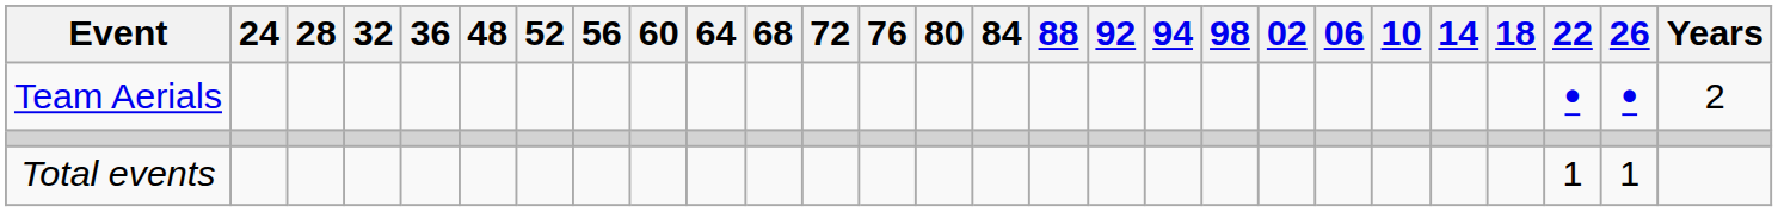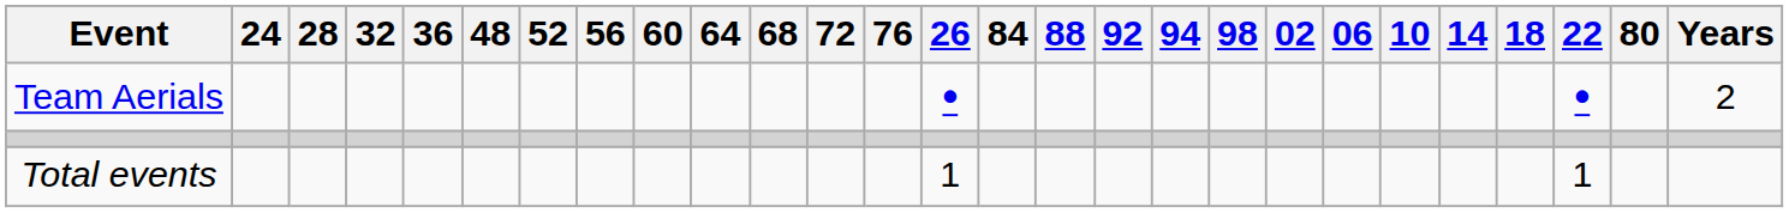 <table class="wikitable" style="text-align:center">
 <tr>
 <th>Event</th>
 <th>24</th>
 <th>28</th>
 <th>32</th>
 <th>36</th>
 <th>48</th>
 <th>52</th>
 <th>56</th>
 <th>60</th>
 <th>64</th>
 <th>68</th>
 <th>72</th>
 <th>76</th>
-<th>80</th>
+<th><a href='#'>26</a></th>
 <th>84</th>
 <th><a href='#'>88</a></th>
 <th><a href='#'>92</a></th>
 <th><a href='#'>94</a></th>
 <th><a href='#'>98</a></th>
 <th><a href='#'>02</a></th>
 <th><a href='#'>06</a></th>
 <th><a href='#'>10</a></th>
 <th><a href='#'>14</a></th>
 <th><a href='#'>18</a></th>
 <th><a href='#'>22</a></th>
-<th><a href='#'>26</a></th>
+<th>80</th>
 <th>Years</th>
 </tr>
 <tr>
 <td align=left><a href='#'>Team Aerials</a></td>
 <td></td>
 <td></td>
 <td></td>
 <td></td>
 <td></td>
 <td></td>
 <td></td>
 <td></td>
 <td></td>
 <td></td>
 <td></td>
 <td></td>
-<td></td>
+<td><big><strong><a href='#'>•</a></strong></big></td>
 <td></td>
 <td></td>
 <td></td>
 <td></td>
 <td></td>
 <td></td>
 <td></td>
 <td></td>
 <td></td>
 <td></td>
 <td><big><strong><a href='#'>•</a></strong></big></td>
-<td><big><strong><a href='#'>•</a></strong></big></td>
+<td></td>
 <td>2</td>
 </tr>
 <tr bgcolor=lightgray>
 <td></td>
 <td></td>
 <td></td>
 <td></td>
 <td></td>
 <td></td>
 <td></td>
 <td></td>
 <td></td>
 <td></td>
 <td></td>
 <td></td>
 <td></td>
 <td></td>
 <td></td>
 <td></td>
 <td></td>
 <td></td>
 <td></td>
 <td></td>
 <td></td>
 <td></td>
 <td></td>
 <td></td>
 <td></td>
 <td></td>
 <td></td>
 </tr>
 <tr align=center>
 <td><em>Total events</em></td>
 <td></td>
 <td></td>
 <td></td>
 <td></td>
 <td></td>
 <td></td>
 <td></td>
 <td></td>
 <td></td>
 <td></td>
 <td></td>
 <td></td>
-<td></td>
+<td>1</td>
 <td></td>
 <td></td>
 <td></td>
 <td></td>
 <td></td>
 <td></td>
 <td></td>
 <td></td>
 <td></td>
 <td></td>
 <td>1</td>
-<td>1</td>
+<td></td>
 <td></td>
 </tr>
 </table>
